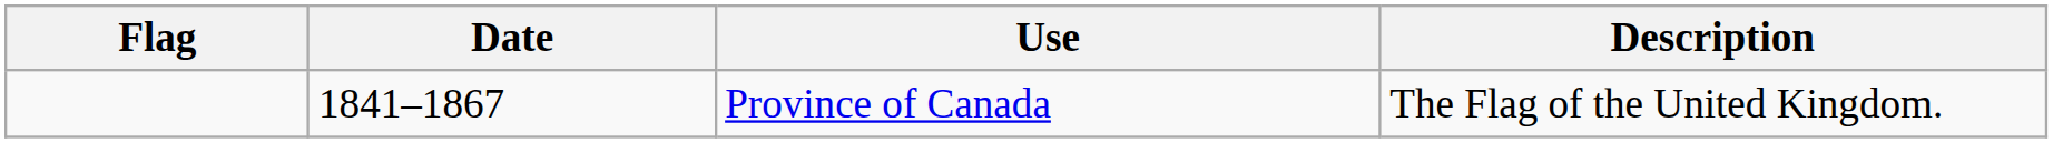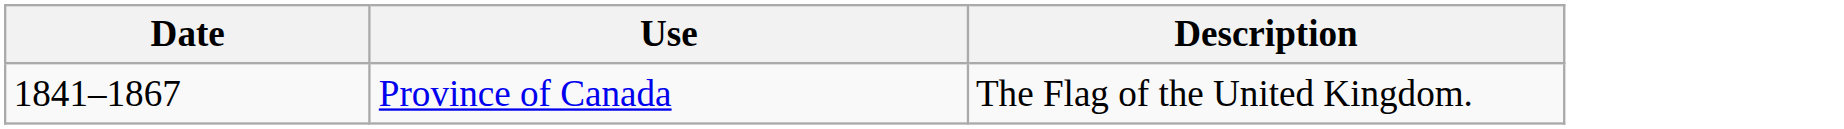 <table class="wikitable">
 <tr style="background:#efefef;">
-<th style="width:110px;">Flag</th>
 <th style="width:150px;">Date</th>
 <th style="width:250px;">Use</th>
 <th style="width:250px;">Description</th>
 </tr>
 <tr>
-<td></td>
 <td>1841–1867</td>
 <td><a href='#'>Province of Canada</a></td>
 <td>The Flag of the United Kingdom.</td>
 </tr>
 </table>
